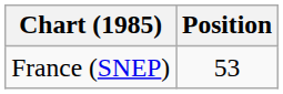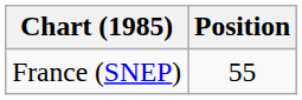 <table class="wikitable">
 <tr>
 <th>Chart (1985)</th>
 <th>Position</th>
 </tr>
 <tr>
 <td>France (<a href='#'>SNEP</a>)</td>
-<td align="center">53</td>
+<td align="center">55</td>
 </tr>
 </table>
